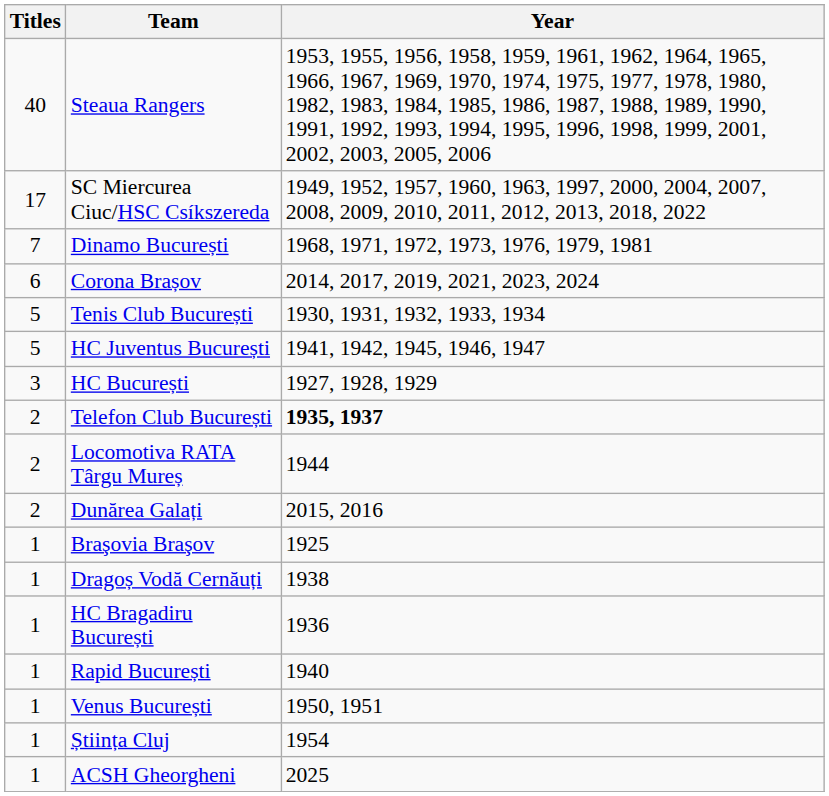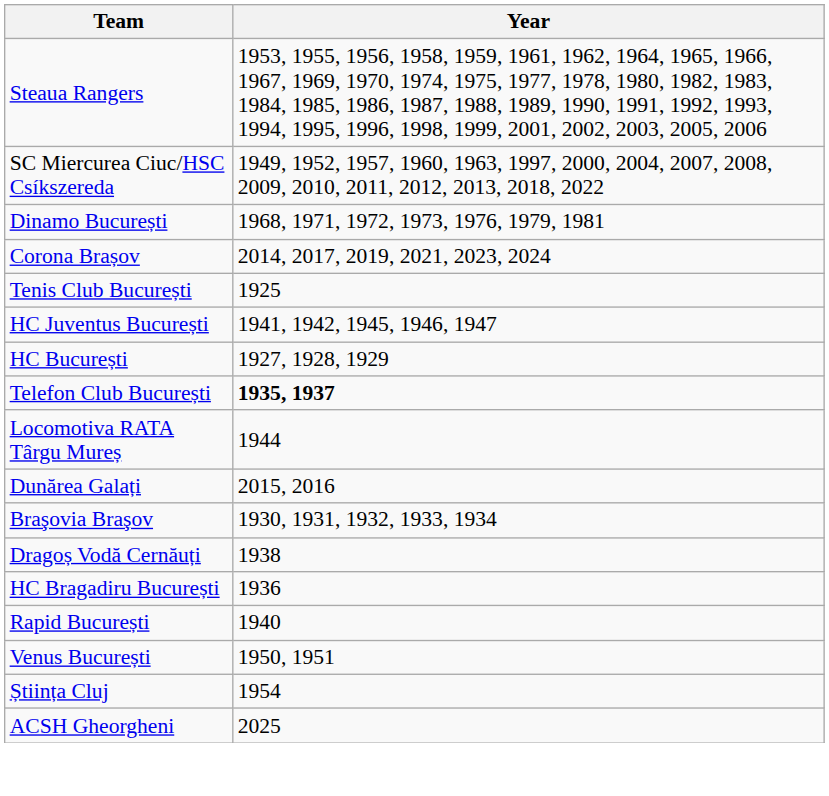 <table class="wikitable">
 <tr>
-<th style="width:3%;">Titles</th>
 <th style="width:27%;">Team</th>
 <th style="width:70%;">Year</th>
 </tr>
 <tr>
-<td align=center>40</td>
 <td><a href='#'>Steaua Rangers</a></td>
 <td>1953, 1955, 1956, 1958, 1959, 1961, 1962, 1964, 1965, 1966, 1967, 1969, 1970, 1974, 1975, 1977, 1978, 1980, 1982, 1983, 1984, 1985, 1986, 1987, 1988, 1989, 1990, 1991, 1992, 1993, 1994, 1995, 1996, 1998, 1999, 2001, 2002, 2003, 2005, 2006</td>
 </tr>
 <tr>
-<td align=center>17</td>
 <td>SC Miercurea Ciuc/<a href='#'>HSC Csíkszereda</a></td>
 <td>1949, 1952, 1957, 1960, 1963, 1997, 2000, 2004, 2007, 2008, 2009, 2010, 2011, 2012, 2013, 2018, 2022</td>
 </tr>
 <tr>
-<td align=center>7</td>
 <td><a href='#'>Dinamo București</a></td>
 <td>1968, 1971, 1972, 1973, 1976, 1979, 1981</td>
 </tr>
 <tr>
-<td align=center>6</td>
 <td><a href='#'>Corona Brașov</a></td>
 <td>2014, 2017, 2019, 2021, 2023, 2024</td>
 </tr>
 <tr>
-<td align=center>5</td>
 <td><a href='#'>Tenis Club București</a></td>
-<td>1930, 1931, 1932, 1933, 1934</td>
+<td>1925</td>
 </tr>
 <tr>
-<td align=center>5</td>
 <td><a href='#'>HC Juventus București</a></td>
 <td>1941, 1942, 1945, 1946, 1947</td>
 </tr>
 <tr>
-<td align=center>3</td>
 <td><a href='#'>HC București</a></td>
 <td>1927, 1928, 1929</td>
 </tr>
 <tr>
-<td align=center>2</td>
 <td><a href='#'>Telefon Club București</a></td>
 <td><strong>1935, 1937</strong></td>
 </tr>
 <tr>
-<td align=center>2</td>
 <td><a href='#'>Locomotiva RATA Târgu Mureș</a></td>
 <td>1944</td>
 </tr>
 <tr>
-<td align=center>2</td>
 <td><a href='#'>Dunărea Galați</a></td>
 <td>2015, 2016</td>
 </tr>
 <tr>
-<td align=center>1</td>
 <td><a href='#'>Braşovia Braşov</a></td>
-<td>1925</td>
+<td>1930, 1931, 1932, 1933, 1934</td>
 </tr>
 <tr>
-<td align=center>1</td>
 <td><a href='#'>Dragoș Vodă Cernăuți</a></td>
 <td>1938</td>
 </tr>
 <tr>
-<td align=center>1</td>
 <td><a href='#'>HC Bragadiru București</a></td>
 <td>1936</td>
 </tr>
 <tr>
-<td align=center>1</td>
 <td><a href='#'>Rapid București</a></td>
 <td>1940</td>
 </tr>
 <tr>
-<td align=center>1</td>
 <td><a href='#'>Venus București</a></td>
 <td>1950, 1951</td>
 </tr>
 <tr>
-<td align=center>1</td>
 <td><a href='#'>Știința Cluj</a></td>
 <td>1954</td>
 </tr>
 <tr>
-<td align=center>1</td>
 <td><a href='#'>ACSH Gheorgheni</a></td>
 <td>2025</td>
 </tr>
 </table>
